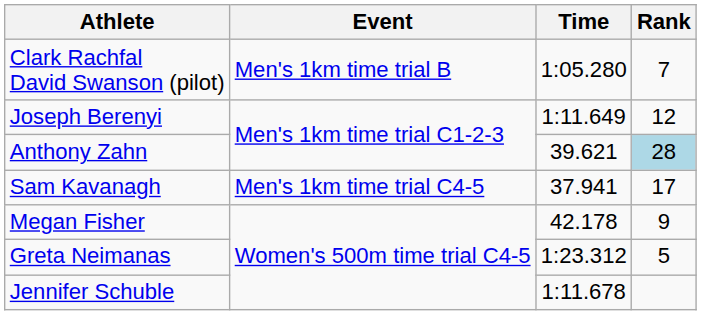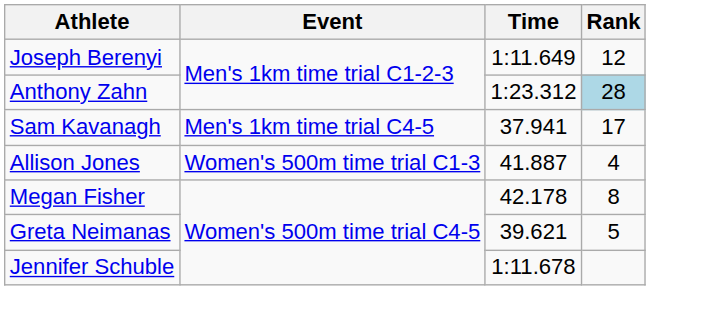 <table class=wikitable>
 <tr>
 <th>Athlete</th>
 <th>Event</th>
 <th>Time</th>
 <th>Rank</th>
-</tr>
-<tr>
-<td><a href='#'>Clark Rachfal</a><br><a href='#'>David Swanson</a> (pilot)</td>
-<td><a href='#'>Men's 1km time trial B</a></td>
-<td style="text-align:center;">1:05.280</td>
-<td style="text-align:center;">7</td>
 </tr>
 <tr>
 <td><a href='#'>Joseph Berenyi</a></td>
 <td rowspan="2"><a href='#'>Men's 1km time trial C1-2-3</a></td>
 <td style="text-align:center;">1:11.649</td>
 <td style="text-align:center;">12</td>
 </tr>
 <tr>
 <td><a href='#'>Anthony Zahn</a></td>
-<td style="text-align:center;">39.621</td>
+<td style="text-align:center;">1:23.312</td>
 <td style="background: lightblue; text-align:center;">28</td>
 </tr>
 <tr>
 <td><a href='#'>Sam Kavanagh</a></td>
 <td><a href='#'>Men's 1km time trial C4-5</a></td>
 <td style="text-align:center;">37.941</td>
 <td style="text-align:center;">17</td>
 </tr>
 <tr>
+<td><a href='#'>Allison Jones</a></td>
+<td><a href='#'>Women's 500m time trial C1-3</a></td>
+<td style="text-align:center;">41.887</td>
+<td style="text-align:center;">4</td>
+</tr>
+<tr>
 <td><a href='#'>Megan Fisher</a></td>
 <td rowspan="3"><a href='#'>Women's 500m time trial C4-5</a></td>
 <td style="text-align:center;">42.178</td>
-<td style="text-align:center;">9</td>
+<td style="text-align:center;">8</td>
 </tr>
 <tr>
 <td><a href='#'>Greta Neimanas</a></td>
-<td style="text-align:center;">1:23.312</td>
+<td style="text-align:center;">39.621</td>
 <td style="text-align:center;">5</td>
 </tr>
 <tr>
 <td><a href='#'>Jennifer Schuble</a></td>
 <td style="text-align:center;">1:11.678</td>
 <td style="text-align:center;"></td>
 </tr>
 </table>
